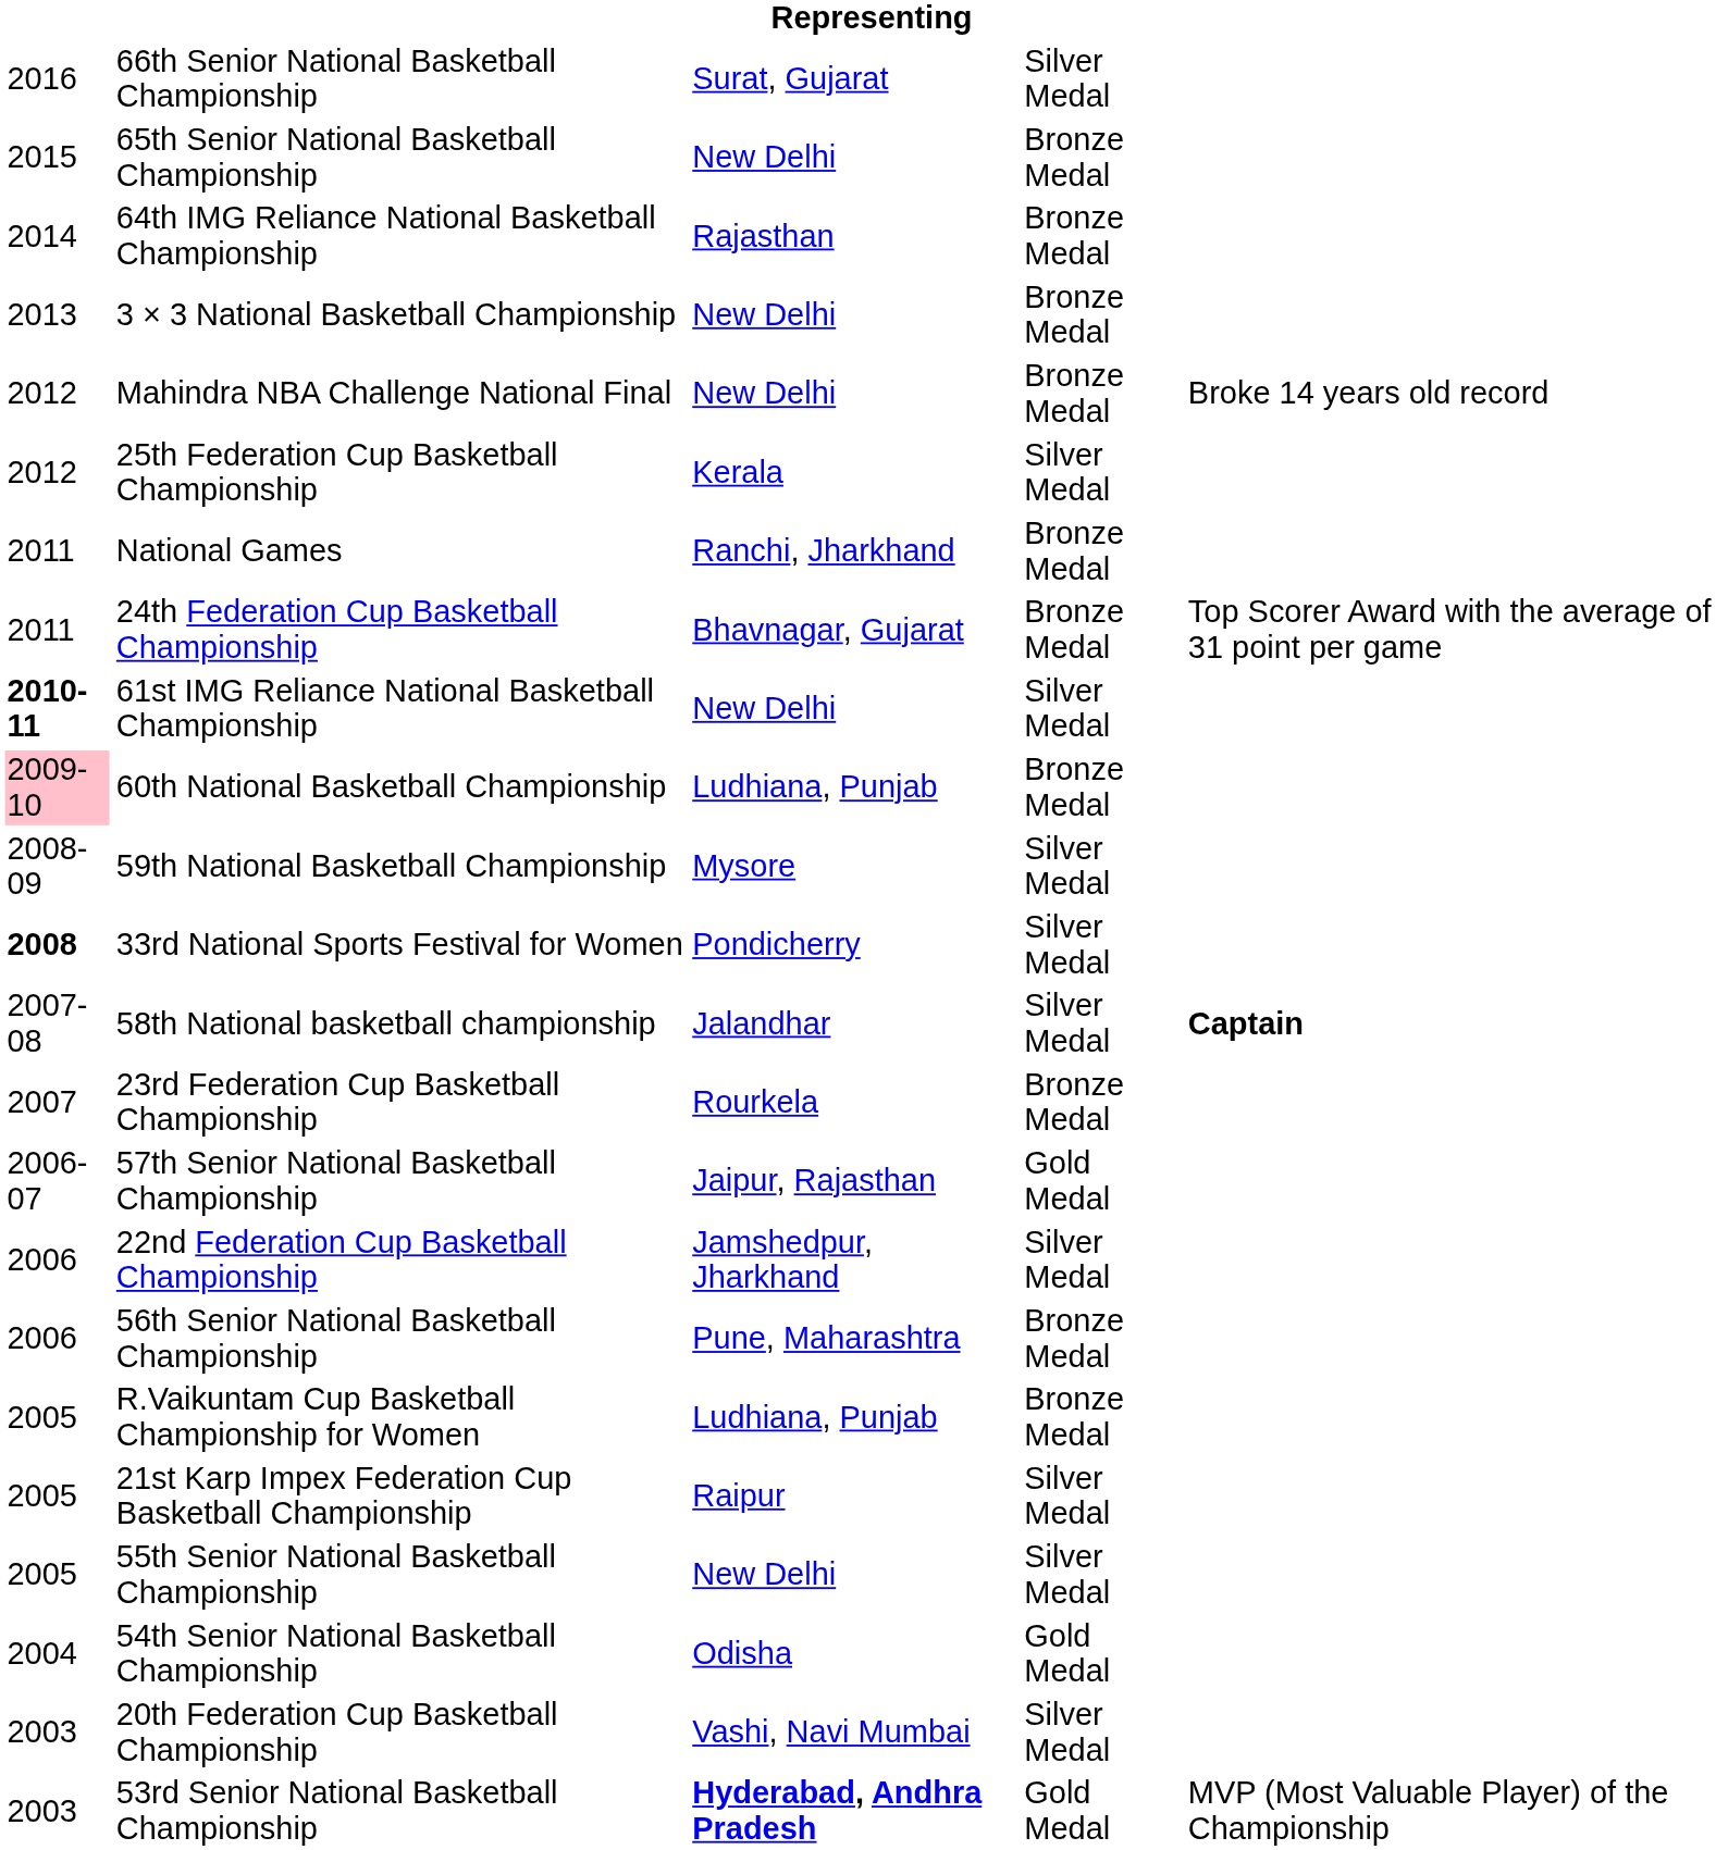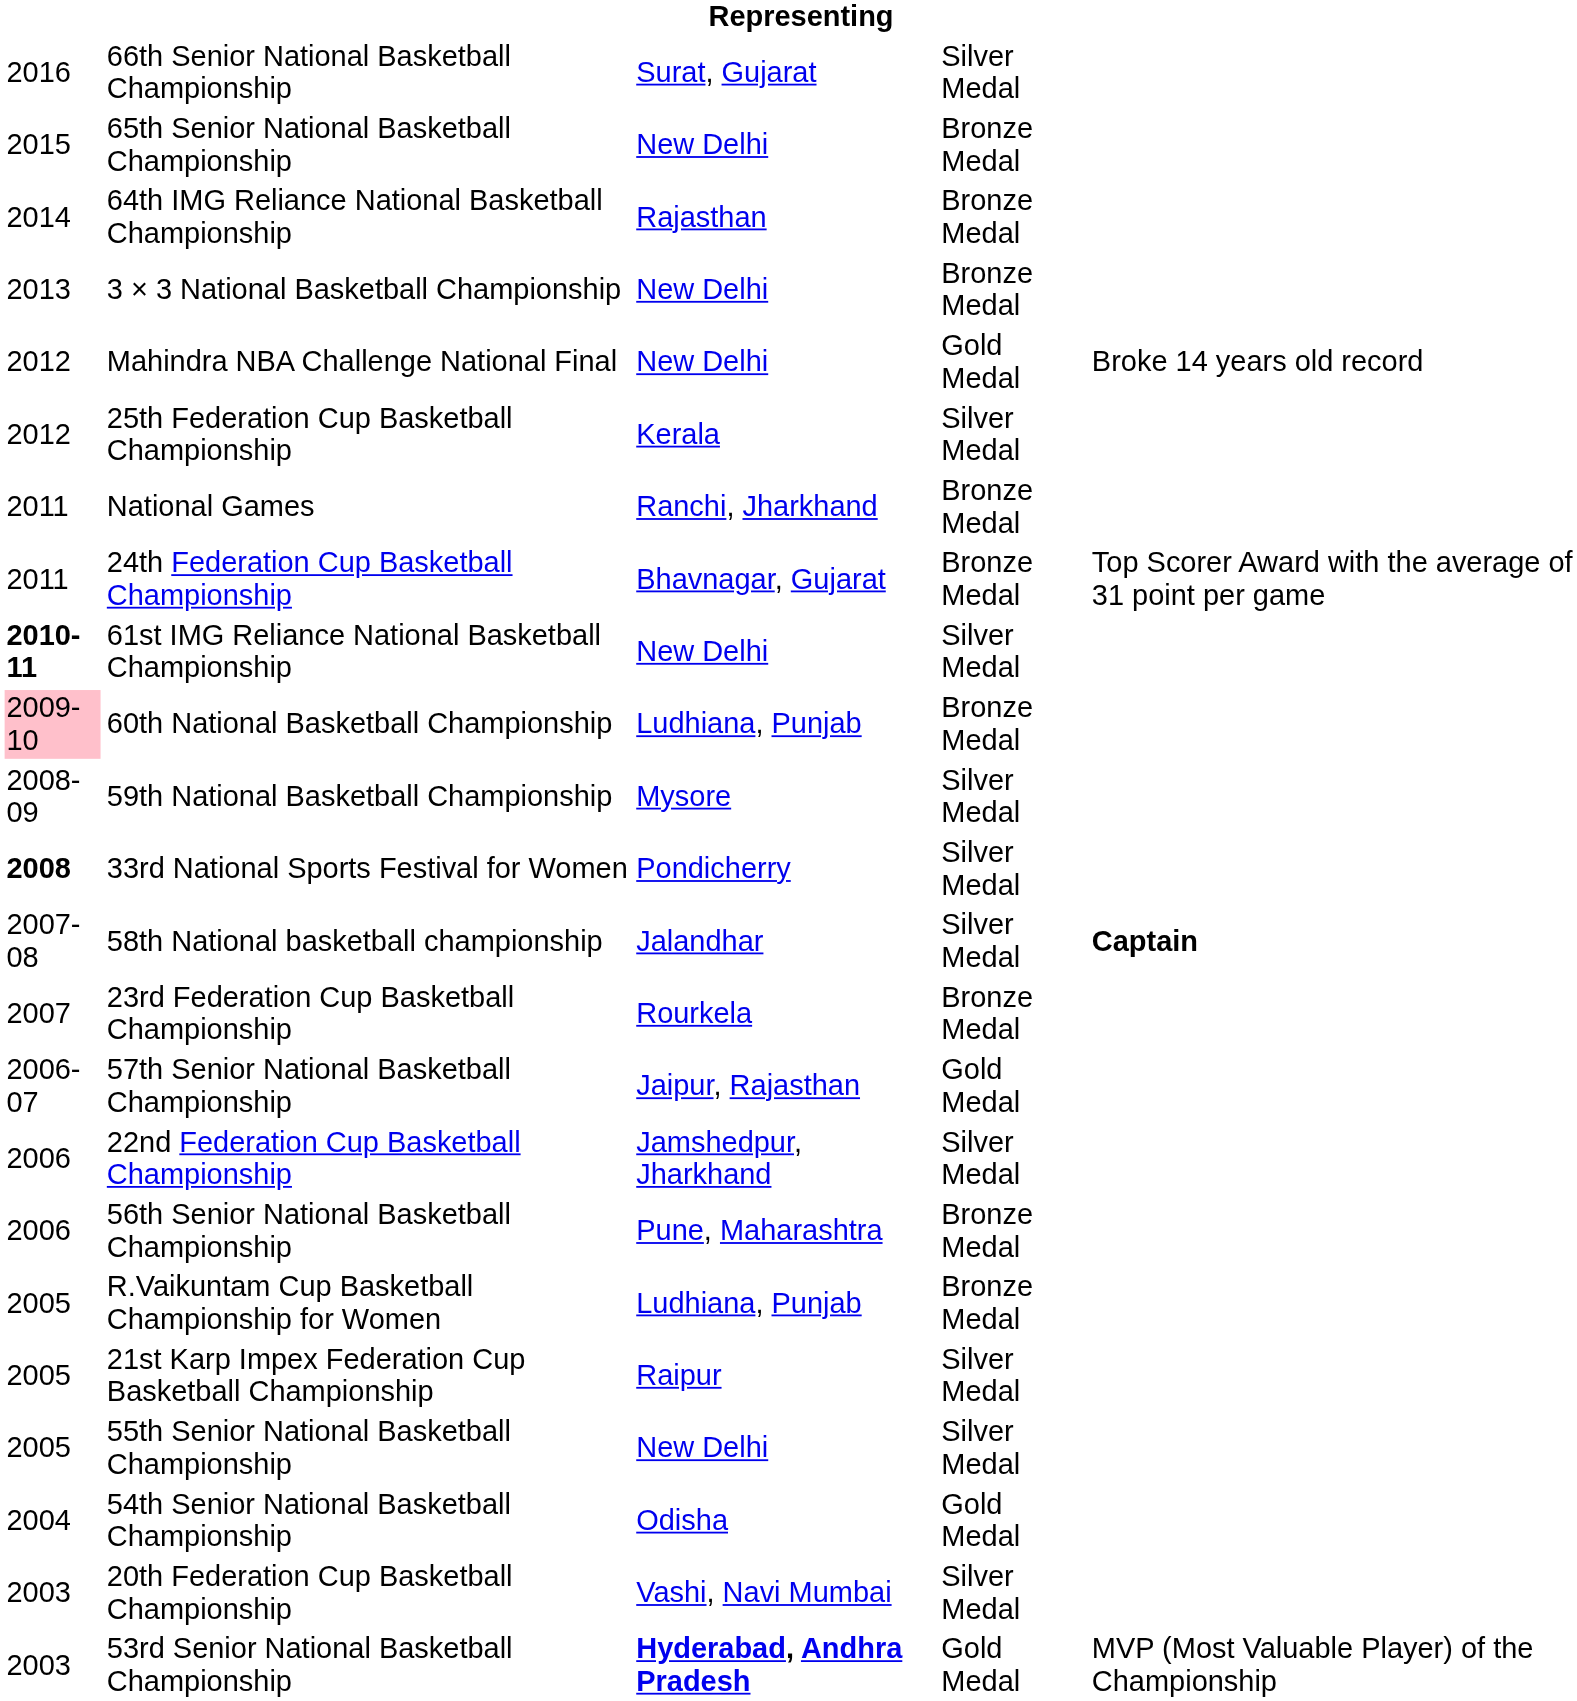 <table>
 <tr>
 <th colspan="5">Representing </th>
 </tr>
 <tr>
 <td>2016</td>
 <td>66th Senior National Basketball Championship</td>
 <td><a href='#'>Surat</a>, <a href='#'>Gujarat</a></td>
 <td>Silver Medal</td>
 <td></td>
 </tr>
 <tr>
 <td>2015</td>
 <td>65th Senior National Basketball Championship</td>
 <td><a href='#'>New Delhi</a></td>
 <td>Bronze Medal</td>
 <td></td>
 </tr>
 <tr>
 <td>2014</td>
 <td>64th IMG Reliance National Basketball Championship</td>
 <td><a href='#'>Rajasthan</a></td>
 <td>Bronze Medal</td>
 <td></td>
 </tr>
 <tr>
 <td>2013</td>
 <td>3 × 3 National Basketball Championship</td>
 <td><a href='#'>New Delhi</a></td>
 <td>Bronze Medal</td>
 <td></td>
 </tr>
 <tr>
 <td>2012</td>
 <td>Mahindra NBA Challenge National Final</td>
 <td><a href='#'>New Delhi</a></td>
-<td>Bronze Medal</td>
+<td>Gold Medal</td>
 <td>Broke 14 years old record</td>
 </tr>
 <tr>
 <td>2012</td>
 <td>25th Federation Cup Basketball Championship</td>
 <td><a href='#'>Kerala</a></td>
 <td>Silver Medal</td>
 <td></td>
 </tr>
 <tr>
 <td>2011</td>
 <td>National Games</td>
 <td><a href='#'>Ranchi</a>, <a href='#'>Jharkhand</a></td>
 <td>Bronze Medal</td>
 <td></td>
 </tr>
 <tr>
 <td>2011</td>
 <td>24th <a href='#'>Federation Cup Basketball Championship</a></td>
 <td><a href='#'>Bhavnagar</a>, <a href='#'>Gujarat</a></td>
 <td>Bronze Medal</td>
 <td>Top Scorer Award with the average of 31 point per game</td>
 </tr>
 <tr>
 <td><strong>2010-11</strong></td>
 <td>61st IMG Reliance National Basketball Championship</td>
 <td><a href='#'>New Delhi</a></td>
 <td>Silver Medal</td>
 <td></td>
 </tr>
 <tr>
 <td style="background: pink;">2009-10</td>
 <td>60th National Basketball Championship</td>
 <td><a href='#'>Ludhiana</a>, <a href='#'>Punjab</a></td>
 <td>Bronze Medal</td>
 <td></td>
 </tr>
 <tr>
 <td>2008-09</td>
 <td>59th National Basketball Championship</td>
 <td><a href='#'>Mysore</a></td>
 <td>Silver Medal</td>
 <td></td>
 </tr>
 <tr>
 <td><strong>2008</strong></td>
 <td>33rd National Sports Festival for Women</td>
 <td><a href='#'>Pondicherry</a></td>
 <td>Silver Medal</td>
 <td></td>
 </tr>
 <tr>
 <td>2007-08</td>
 <td>58th National basketball championship</td>
 <td><a href='#'>Jalandhar</a></td>
 <td>Silver Medal</td>
 <td><strong>Captain</strong></td>
 </tr>
 <tr>
 <td>2007</td>
 <td>23rd Federation Cup Basketball Championship</td>
 <td><a href='#'>Rourkela</a></td>
 <td>Bronze Medal</td>
 <td></td>
 </tr>
 <tr>
 <td>2006-07</td>
 <td>57th Senior National Basketball Championship</td>
 <td><a href='#'>Jaipur</a>, <a href='#'>Rajasthan</a></td>
 <td>Gold Medal</td>
 <td></td>
 </tr>
 <tr>
 <td>2006</td>
 <td>22nd <a href='#'>Federation Cup Basketball Championship</a></td>
 <td><a href='#'>Jamshedpur</a>, <a href='#'>Jharkhand</a></td>
 <td>Silver Medal</td>
 <td></td>
 </tr>
 <tr>
 <td>2006</td>
 <td>56th Senior National Basketball Championship</td>
 <td><a href='#'>Pune</a>, <a href='#'>Maharashtra</a></td>
 <td>Bronze Medal</td>
 <td></td>
 </tr>
 <tr>
 <td>2005</td>
 <td>R.Vaikuntam Cup Basketball Championship for Women</td>
 <td><a href='#'>Ludhiana</a>, <a href='#'>Punjab</a></td>
 <td>Bronze Medal</td>
 <td></td>
 </tr>
 <tr>
 <td>2005</td>
 <td>21st Karp Impex Federation Cup Basketball Championship</td>
 <td><a href='#'>Raipur</a></td>
 <td>Silver Medal</td>
 <td></td>
 </tr>
 <tr>
 <td>2005</td>
 <td>55th Senior National Basketball Championship</td>
 <td><a href='#'>New Delhi</a></td>
 <td>Silver Medal</td>
 <td></td>
 </tr>
 <tr>
 <td>2004</td>
 <td>54th Senior National Basketball Championship</td>
 <td><a href='#'>Odisha</a></td>
 <td>Gold Medal</td>
 <td></td>
 </tr>
 <tr>
 <td>2003</td>
 <td>20th Federation Cup Basketball Championship</td>
 <td><a href='#'>Vashi</a>, <a href='#'>Navi Mumbai</a></td>
 <td>Silver Medal</td>
 <td></td>
 </tr>
 <tr>
 <td>2003</td>
 <td>53rd Senior National Basketball Championship</td>
 <td><strong><a href='#'>Hyderabad</a>, <a href='#'>Andhra Pradesh</a></strong></td>
 <td>Gold Medal</td>
 <td>MVP (Most Valuable Player) of the Championship</td>
 </tr>
 <tr>
 <td></td>
 </tr>
 </table>
